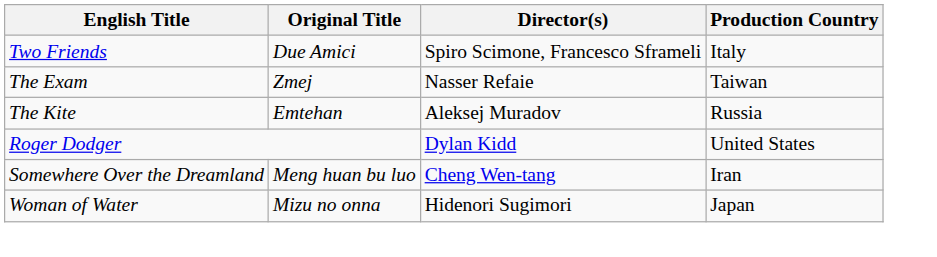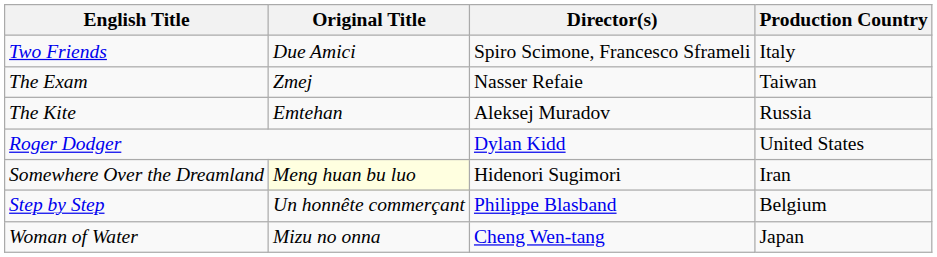 <table class="wikitable">
 <tr>
 <th>English Title</th>
 <th>Original Title</th>
 <th>Director(s)</th>
 <th>Production Country</th>
 </tr>
 <tr>
 <td><em><a href='#'>Two Friends</a></em></td>
 <td><em>Due Amici</em></td>
 <td>Spiro Scimone, Francesco Sframeli</td>
 <td>Italy</td>
 </tr>
 <tr>
 <td><em>The Exam</em></td>
 <td><em>Zmej</em></td>
 <td>Nasser Refaie</td>
 <td>Taiwan</td>
 </tr>
 <tr>
 <td><em>The Kite</em></td>
 <td><em>Emtehan</em></td>
 <td>Aleksej Muradov</td>
 <td>Russia</td>
 </tr>
 <tr>
 <td colspan="2"><em><a href='#'>Roger Dodger</a></em></td>
 <td><a href='#'>Dylan Kidd</a></td>
 <td>United States</td>
 </tr>
 <tr>
 <td><em>Somewhere Over the Dreamland</em></td>
-<td><em>Meng huan bu luo</em></td>
-<td><a href='#'>Cheng Wen-tang</a></td>
+<td style="background: lightyellow;"><em>Meng huan bu luo</em></td>
+<td>Hidenori Sugimori</td>
 <td>Iran</td>
+</tr>
+<tr>
+<td><em><a href='#'>Step by Step</a></em></td>
+<td><em>Un honnête commerçant</em></td>
+<td><a href='#'>Philippe Blasband</a></td>
+<td>Belgium</td>
 </tr>
 <tr>
 <td><em>Woman of Water</em></td>
 <td><em>Mizu no onna</em></td>
-<td>Hidenori Sugimori</td>
+<td><a href='#'>Cheng Wen-tang</a></td>
 <td>Japan</td>
 </tr>
 </table>
